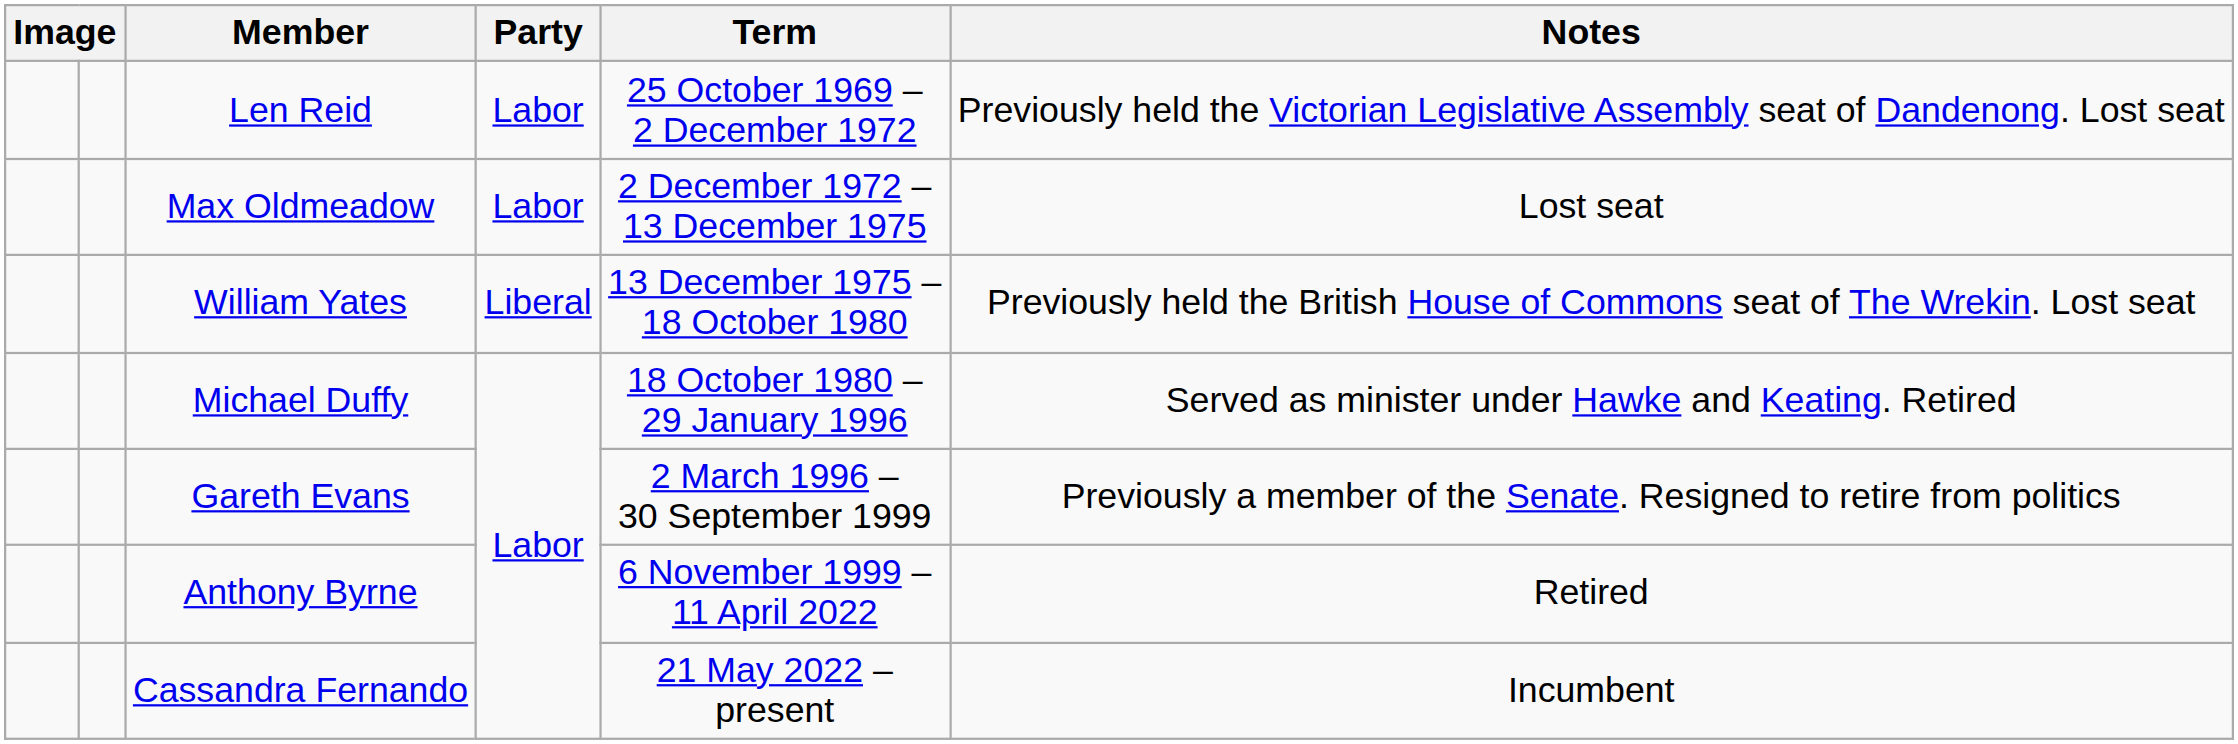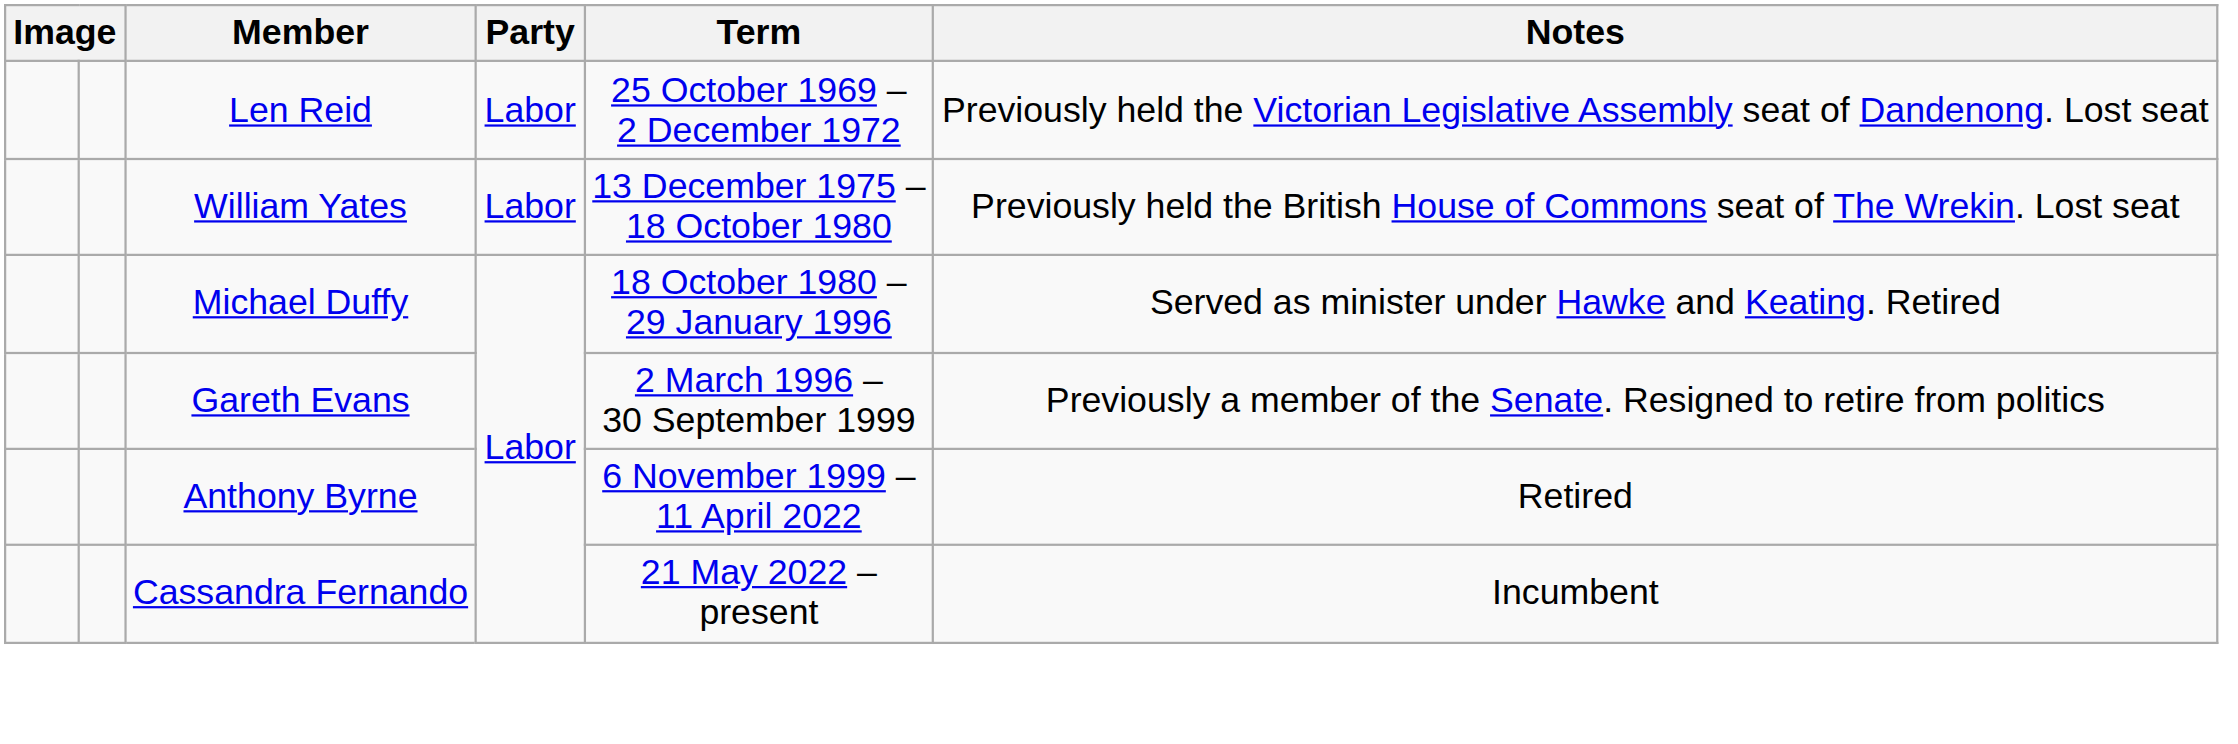 <table class=wikitable style="text-align:center">
 <tr>
 <th colspan=2>Image</th>
 <th>Member</th>
 <th>Party</th>
 <th>Term</th>
 <th>Notes</th>
 </tr>
 <tr>
 <td> </td>
 <td></td>
 <td><a href='#'>Len Reid</a><br></td>
 <td><a href='#'>Labor</a></td>
 <td nowrap><a href='#'>25 October 1969</a> –<br><a href='#'>2 December 1972</a></td>
 <td>Previously held the <a href='#'>Victorian Legislative Assembly</a> seat of <a href='#'>Dandenong</a>. Lost seat</td>
 </tr>
 <tr>
 <td> </td>
 <td></td>
-<td><a href='#'>Max Oldmeadow</a><br></td>
+<td><a href='#'>William Yates</a><br></td>
 <td><a href='#'>Labor</a></td>
-<td nowrap><a href='#'>2 December 1972</a> –<br><a href='#'>13 December 1975</a></td>
-<td>Lost seat</td>
-</tr>
-<tr>
-<td> </td>
-<td></td>
-<td><a href='#'>William Yates</a><br></td>
-<td><a href='#'>Liberal</a></td>
 <td nowrap><a href='#'>13 December 1975</a> –<br><a href='#'>18 October 1980</a></td>
 <td>Previously held the British <a href='#'>House of Commons</a> seat of <a href='#'>The Wrekin</a>. Lost seat</td>
 </tr>
 <tr>
 <td> </td>
 <td></td>
 <td><a href='#'>Michael Duffy</a><br></td>
 <td rowspan="4"><a href='#'>Labor</a></td>
 <td nowrap><a href='#'>18 October 1980</a> –<br><a href='#'>29 January 1996</a></td>
 <td>Served as minister under <a href='#'>Hawke</a> and <a href='#'>Keating</a>. Retired</td>
 </tr>
 <tr>
 <td> </td>
 <td></td>
 <td><a href='#'>Gareth Evans</a><br></td>
 <td nowrap><a href='#'>2 March 1996</a> –<br>30 September 1999</td>
 <td>Previously a member of the <a href='#'>Senate</a>. Resigned to retire from politics</td>
 </tr>
 <tr>
 <td> </td>
 <td></td>
 <td><a href='#'>Anthony Byrne</a><br></td>
 <td nowrap><a href='#'>6 November 1999</a> –<br><a href='#'>11 April 2022</a></td>
 <td>Retired</td>
 </tr>
 <tr>
 <td> </td>
 <td></td>
 <td><a href='#'>Cassandra Fernando</a><br></td>
 <td nowrap><a href='#'>21 May 2022</a> –<br>present</td>
 <td>Incumbent</td>
 </tr>
 </table>
